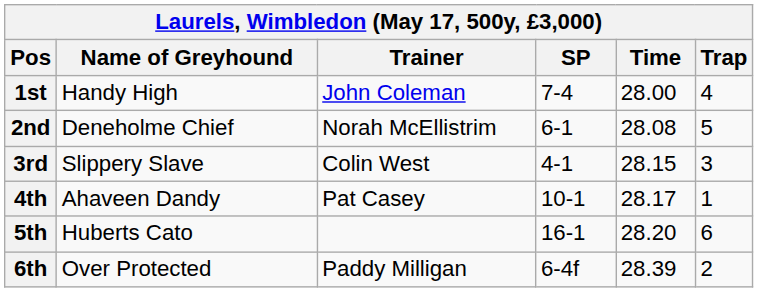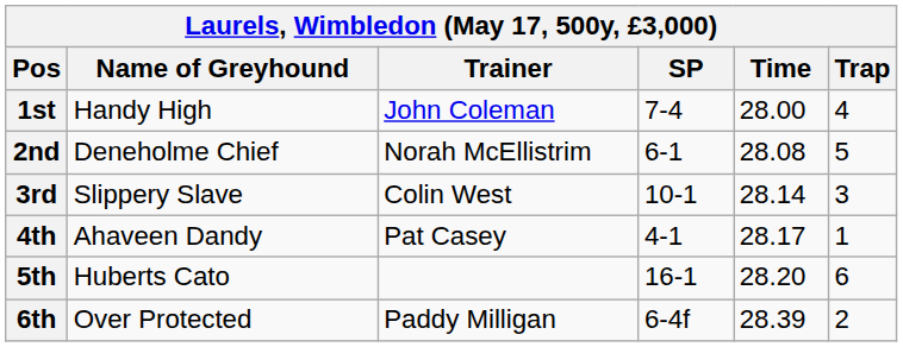 <table class="wikitable">
 <tr>
 <th colspan="6"><a href='#'>Laurels</a>, <a href='#'>Wimbledon</a> (May 17, 500y, £3,000)</th>
 </tr>
 <tr>
 <th width=30>Pos</th>
 <th width=180>Name of Greyhound</th>
 <th width=150>Trainer</th>
 <th width=50>SP</th>
 <th width=50>Time</th>
 <th width=30>Trap</th>
 </tr>
 <tr>
 <th>1st</th>
 <td>Handy High</td>
 <td><a href='#'>John Coleman</a></td>
 <td>7-4</td>
 <td>28.00</td>
 <td>4</td>
 </tr>
 <tr>
 <th>2nd</th>
 <td>Deneholme Chief</td>
 <td>Norah McEllistrim</td>
 <td>6-1</td>
 <td>28.08</td>
 <td>5</td>
 </tr>
 <tr>
 <th>3rd</th>
 <td>Slippery Slave</td>
 <td>Colin West</td>
-<td>4-1</td>
-<td>28.15</td>
+<td>10-1</td>
+<td>28.14</td>
 <td>3</td>
 </tr>
 <tr>
 <th>4th</th>
 <td>Ahaveen Dandy</td>
 <td>Pat Casey</td>
-<td>10-1</td>
+<td>4-1</td>
 <td>28.17</td>
 <td>1</td>
 </tr>
 <tr>
 <th>5th</th>
 <td>Huberts Cato</td>
 <td></td>
 <td>16-1</td>
 <td>28.20</td>
 <td>6</td>
 </tr>
 <tr>
 <th>6th</th>
 <td>Over Protected</td>
 <td>Paddy Milligan</td>
 <td>6-4f</td>
 <td>28.39</td>
 <td>2</td>
 </tr>
 </table>
